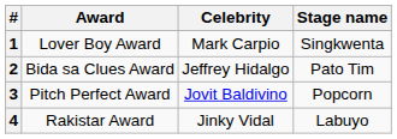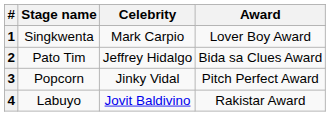 <table class="wikitable" style="text-align: center;">
 <tr>
 <th>#</th>
+<th>Stage name</th>
+<th>Celebrity</th>
 <th>Award</th>
-<th>Celebrity</th>
-<th>Stage name</th>
 </tr>
 <tr>
 <th>1</th>
+<td>Singkwenta</td>
+<td>Mark Carpio</td>
 <td>Lover Boy Award</td>
-<td>Mark Carpio</td>
-<td>Singkwenta</td>
 </tr>
 <tr>
 <th>2</th>
+<td>Pato Tim</td>
+<td>Jeffrey Hidalgo</td>
 <td>Bida sa Clues Award</td>
-<td>Jeffrey Hidalgo</td>
-<td>Pato Tim</td>
 </tr>
 <tr>
 <th>3</th>
+<td>Popcorn</td>
+<td>Jinky Vidal</td>
 <td>Pitch Perfect Award</td>
-<td><a href='#'>Jovit Baldivino</a></td>
-<td>Popcorn</td>
 </tr>
 <tr>
 <th>4</th>
+<td>Labuyo</td>
+<td><a href='#'>Jovit Baldivino</a></td>
 <td>Rakistar Award</td>
-<td>Jinky Vidal</td>
-<td>Labuyo</td>
 </tr>
 </table>
